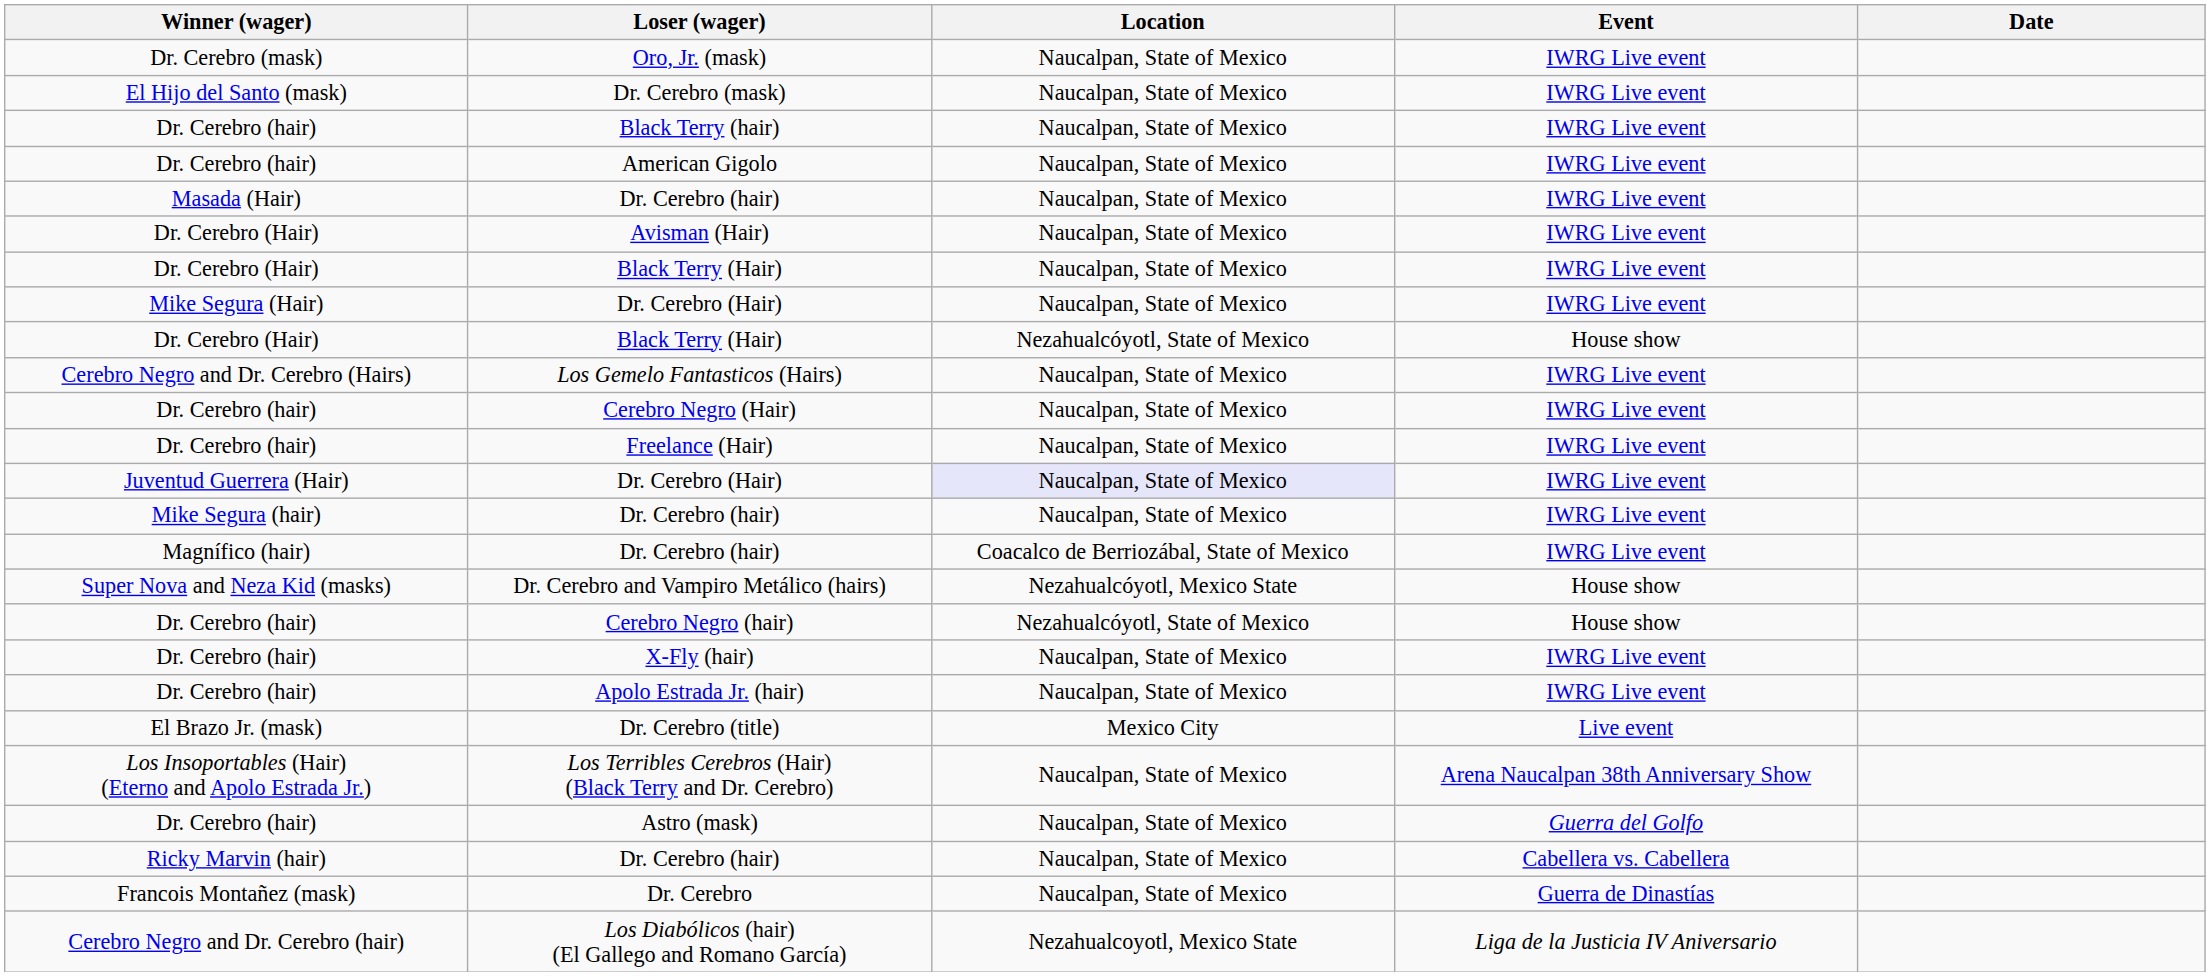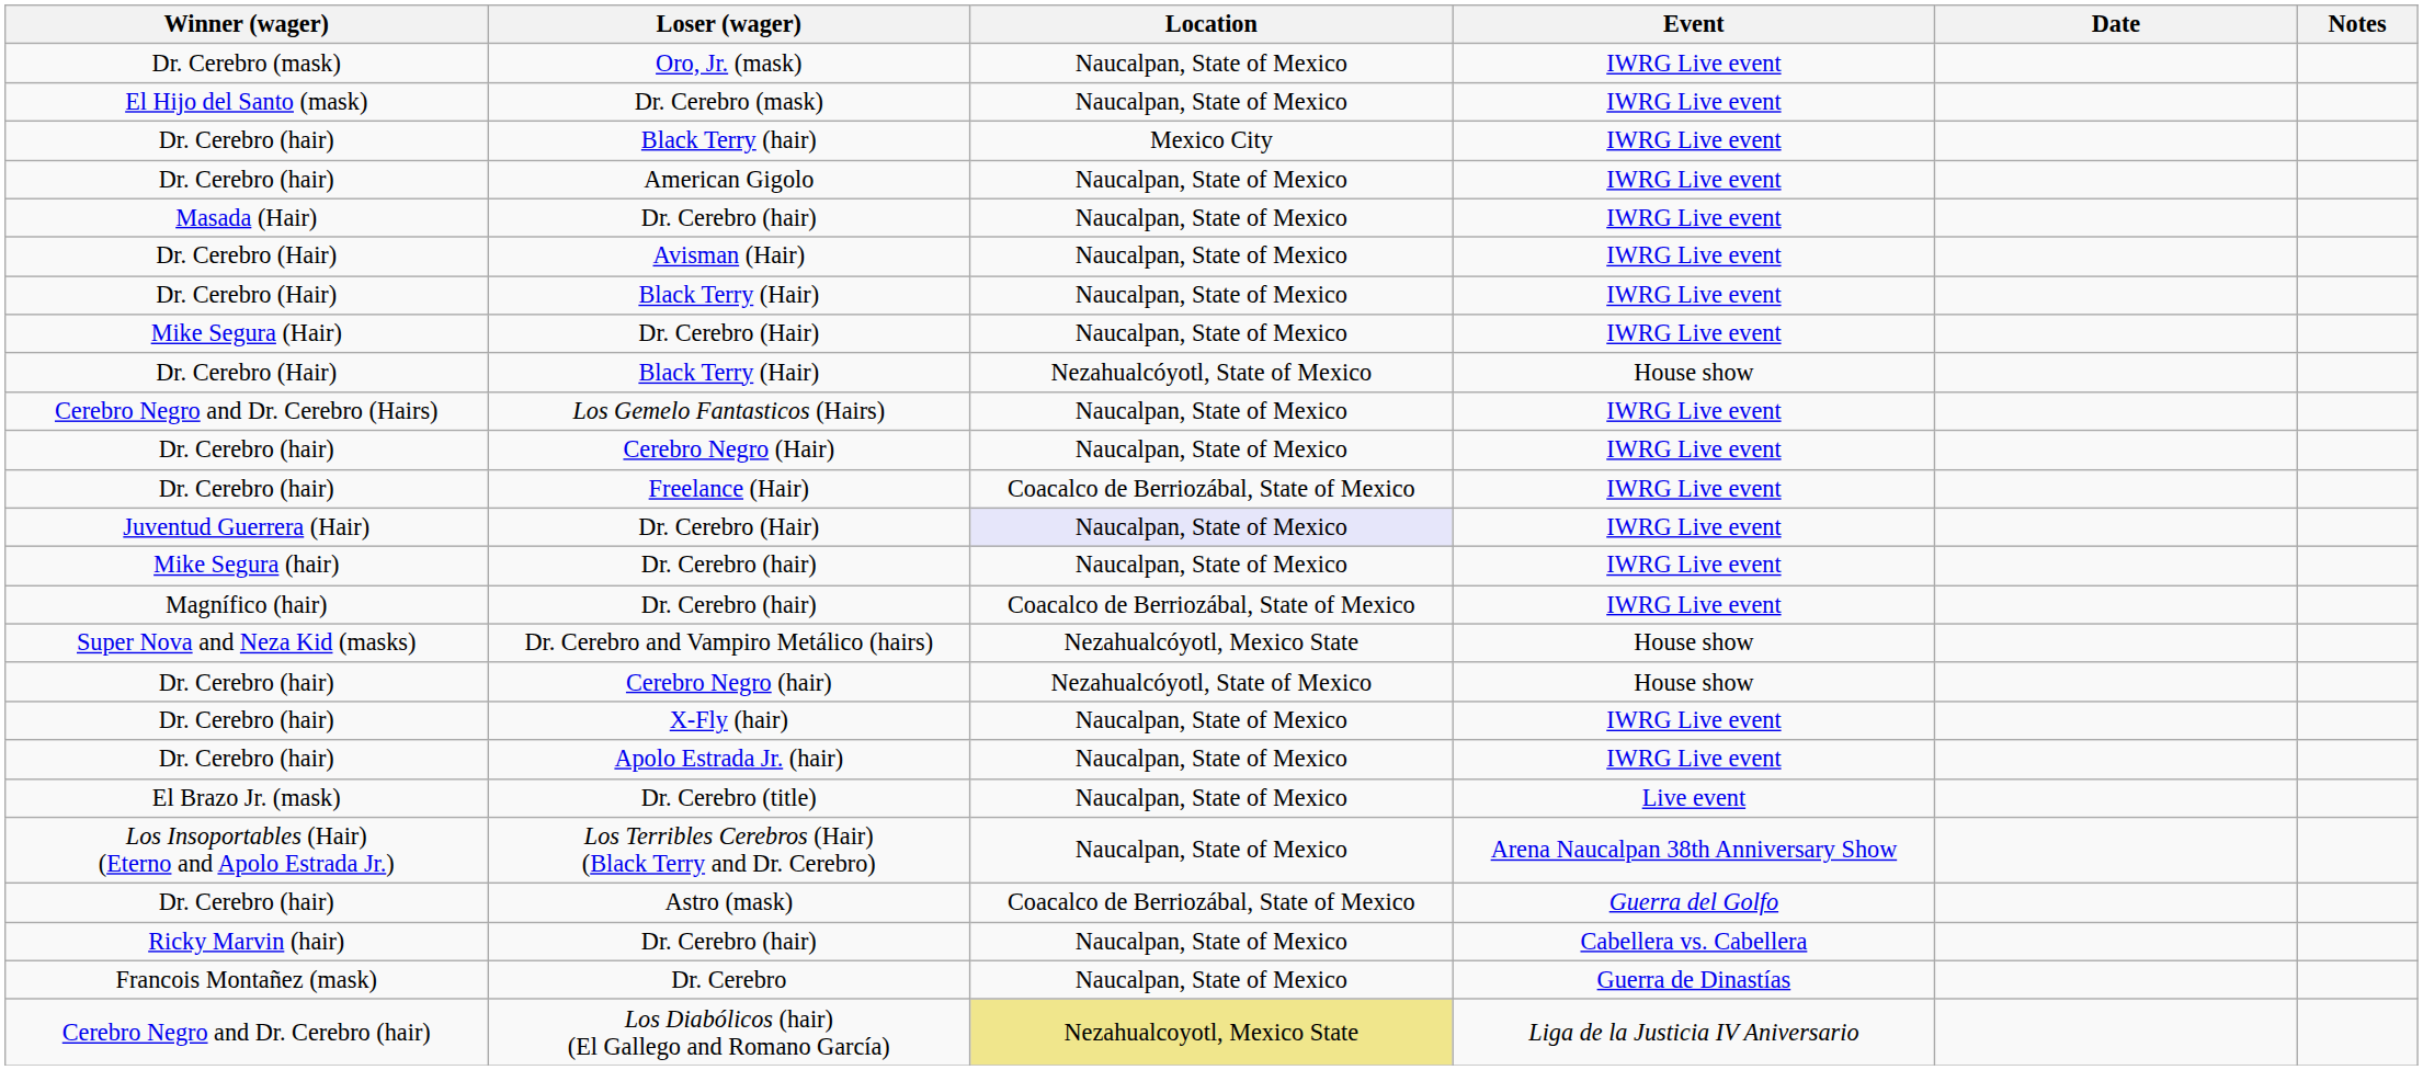 <table class="wikitable sortable" width=100%  style="text-align: center">
 <tr>
 <th width=20% scope="col">Winner (wager)</th>
 <th width=20% scope="col">Loser (wager)</th>
 <th width=20% scope="col">Location</th>
 <th width=20% scope="col">Event</th>
 <th width=15% scope="col">Date</th>
+<th class="unsortable" width=5% scope="col">Notes</th>
 </tr>
 <tr>
 <td>Dr. Cerebro (mask)</td>
 <td><a href='#'>Oro, Jr.</a> (mask)</td>
 <td>Naucalpan, State of Mexico</td>
 <td><a href='#'>IWRG Live event</a></td>
+<td></td>
 <td></td>
 </tr>
 <tr>
 <td><a href='#'>El Hijo del Santo</a> (mask)</td>
 <td>Dr. Cerebro (mask)</td>
 <td>Naucalpan, State of Mexico</td>
 <td><a href='#'>IWRG Live event</a></td>
 <td></td>
+<td></td>
 </tr>
 <tr>
 <td>Dr. Cerebro (hair)</td>
 <td><a href='#'>Black Terry</a> (hair)</td>
-<td>Naucalpan, State of Mexico</td>
+<td>Mexico City</td>
 <td><a href='#'>IWRG Live event</a></td>
+<td></td>
 <td></td>
 </tr>
 <tr>
 <td>Dr. Cerebro (hair)</td>
 <td>American Gigolo</td>
 <td>Naucalpan, State of Mexico</td>
 <td><a href='#'>IWRG Live event</a></td>
 <td></td>
+<td></td>
 </tr>
 <tr>
 <td><a href='#'>Masada</a> (Hair)</td>
 <td>Dr. Cerebro (hair)</td>
 <td>Naucalpan, State of Mexico</td>
 <td><a href='#'>IWRG Live event</a></td>
+<td></td>
 <td></td>
 </tr>
 <tr>
 <td>Dr. Cerebro (Hair)</td>
 <td><a href='#'>Avisman</a> (Hair)</td>
 <td>Naucalpan, State of Mexico</td>
 <td><a href='#'>IWRG Live event</a></td>
 <td></td>
+<td></td>
 </tr>
 <tr>
 <td>Dr. Cerebro (Hair)</td>
 <td><a href='#'>Black Terry</a> (Hair)</td>
 <td>Naucalpan, State of Mexico</td>
 <td><a href='#'>IWRG Live event</a></td>
+<td></td>
 <td></td>
 </tr>
 <tr>
 <td><a href='#'>Mike Segura</a> (Hair)</td>
 <td>Dr. Cerebro (Hair)</td>
 <td>Naucalpan, State of Mexico</td>
 <td><a href='#'>IWRG Live event</a></td>
 <td></td>
+<td></td>
 </tr>
 <tr>
 <td>Dr. Cerebro (Hair)</td>
 <td><a href='#'>Black Terry</a> (Hair)</td>
 <td>Nezahualcóyotl, State of Mexico</td>
 <td>House show</td>
+<td></td>
 <td></td>
 </tr>
 <tr>
 <td><a href='#'>Cerebro Negro</a> and Dr. Cerebro (Hairs)</td>
 <td><em>Los Gemelo Fantasticos</em> (Hairs)</td>
 <td>Naucalpan, State of Mexico</td>
 <td><a href='#'>IWRG Live event</a></td>
 <td></td>
+<td></td>
 </tr>
 <tr>
 <td>Dr. Cerebro (hair)</td>
 <td><a href='#'>Cerebro Negro</a> (Hair)</td>
 <td>Naucalpan, State of Mexico</td>
 <td><a href='#'>IWRG Live event</a></td>
 <td></td>
+<td></td>
 </tr>
 <tr>
 <td>Dr. Cerebro (hair)</td>
 <td><a href='#'>Freelance</a> (Hair)</td>
-<td>Naucalpan, State of Mexico</td>
+<td>Coacalco de Berriozábal, State of Mexico</td>
 <td><a href='#'>IWRG Live event</a></td>
 <td></td>
+<td> </td>
 </tr>
 <tr>
 <td><a href='#'>Juventud Guerrera</a> (Hair)</td>
 <td>Dr. Cerebro (Hair)</td>
 <td style="background: lavender;">Naucalpan, State of Mexico</td>
 <td><a href='#'>IWRG Live event</a></td>
 <td></td>
+<td> </td>
 </tr>
 <tr>
 <td><a href='#'>Mike Segura</a> (hair)</td>
 <td>Dr. Cerebro (hair)</td>
 <td>Naucalpan, State of Mexico</td>
 <td><a href='#'>IWRG Live event</a></td>
 <td></td>
+<td> </td>
 </tr>
 <tr>
 <td>Magnífico (hair)</td>
 <td>Dr. Cerebro (hair)</td>
 <td>Coacalco de Berriozábal, State of Mexico</td>
 <td><a href='#'>IWRG Live event</a></td>
 <td></td>
+<td> </td>
 </tr>
 <tr>
 <td><a href='#'>Super Nova</a> and <a href='#'>Neza Kid</a> (masks)</td>
 <td>Dr. Cerebro and Vampiro Metálico (hairs)</td>
 <td>Nezahualcóyotl, Mexico State</td>
 <td>House show</td>
 <td></td>
+<td> </td>
 </tr>
 <tr>
 <td>Dr. Cerebro (hair)</td>
 <td><a href='#'>Cerebro Negro</a> (hair)</td>
 <td>Nezahualcóyotl, State of Mexico</td>
 <td>House show</td>
+<td></td>
 <td></td>
 </tr>
 <tr>
 <td>Dr. Cerebro (hair)</td>
 <td><a href='#'>X-Fly</a> (hair)</td>
 <td>Naucalpan, State of Mexico</td>
 <td><a href='#'>IWRG Live event</a></td>
 <td></td>
+<td></td>
 </tr>
 <tr>
 <td>Dr. Cerebro (hair)</td>
 <td><a href='#'>Apolo Estrada Jr.</a> (hair)</td>
 <td>Naucalpan, State of Mexico</td>
 <td><a href='#'>IWRG Live event</a></td>
 <td></td>
+<td></td>
 </tr>
 <tr>
 <td>El Brazo Jr. (mask)</td>
 <td>Dr. Cerebro (title)</td>
-<td>Mexico City</td>
+<td>Naucalpan, State of Mexico</td>
 <td><a href='#'>Live event</a></td>
+<td></td>
 <td></td>
 </tr>
 <tr>
 <td><em>Los Insoportables</em> (Hair)<br>(<a href='#'>Eterno</a> and <a href='#'>Apolo Estrada Jr.</a>)</td>
 <td><em>Los Terribles Cerebros</em> (Hair)<br>(<a href='#'>Black Terry</a> and Dr. Cerebro)</td>
 <td>Naucalpan, State of Mexico</td>
 <td><a href='#'>Arena Naucalpan 38th Anniversary Show</a></td>
 <td></td>
+<td></td>
 </tr>
 <tr>
 <td>Dr. Cerebro (hair)</td>
 <td>Astro (mask)</td>
-<td>Naucalpan, State of Mexico</td>
+<td>Coacalco de Berriozábal, State of Mexico</td>
 <td><em><a href='#'>Guerra del Golfo</a></em></td>
+<td></td>
 <td></td>
 </tr>
 <tr>
 <td><a href='#'>Ricky Marvin</a> (hair)</td>
 <td>Dr. Cerebro (hair)</td>
 <td>Naucalpan, State of Mexico</td>
 <td><a href='#'>Cabellera vs. Cabellera</a></td>
 <td></td>
+<td></td>
 </tr>
 <tr>
 <td>Francois Montañez (mask)</td>
 <td>Dr. Cerebro</td>
 <td>Naucalpan, State of Mexico</td>
 <td><a href='#'>Guerra de Dinastías</a></td>
 <td></td>
+<td></td>
 </tr>
 <tr>
 <td><a href='#'>Cerebro Negro</a> and Dr. Cerebro (hair)</td>
 <td><em>Los Diabólicos</em> (hair)<br>(El Gallego and Romano García)</td>
-<td>Nezahualcoyotl, Mexico State</td>
+<td style="background: khaki;">Nezahualcoyotl, Mexico State</td>
 <td><em>Liga de la Justicia IV Aniversario</em></td>
+<td></td>
 <td></td>
 </tr>
 </table>
